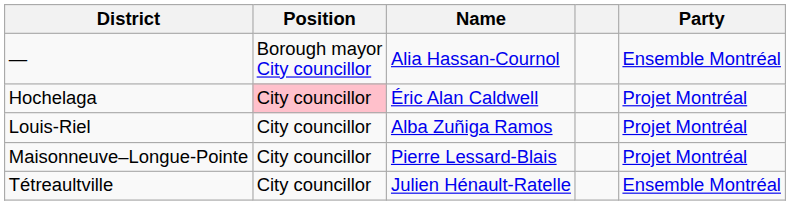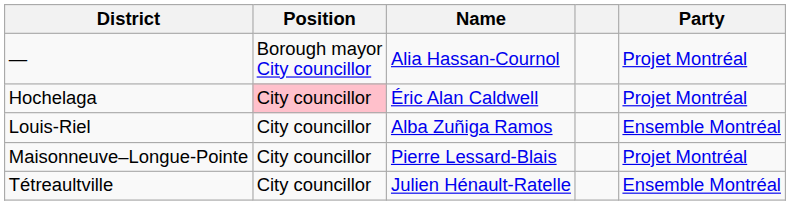 <table class="wikitable" border="1">
 <tr>
 <th>District</th>
 <th>Position</th>
 <th>Name</th>
 <th width="30px"> </th>
 <th>Party</th>
 </tr>
 <tr>
 <td>—</td>
 <td>Borough mayor<br><a href='#'>City councillor</a></td>
 <td><a href='#'>Alia Hassan-Cournol</a></td>
 <td> </td>
-<td><a href='#'>Ensemble Montréal</a></td>
+<td><a href='#'>Projet Montréal</a></td>
 </tr>
 <tr>
 <td>Hochelaga</td>
 <td style="background: pink;">City councillor</td>
 <td><a href='#'>Éric Alan Caldwell</a></td>
 <td> </td>
 <td><a href='#'>Projet Montréal</a></td>
 </tr>
 <tr>
 <td>Louis-Riel</td>
 <td>City councillor</td>
 <td><a href='#'>Alba Zuñiga Ramos</a></td>
 <td> </td>
-<td><a href='#'>Projet Montréal</a></td>
+<td><a href='#'>Ensemble Montréal</a></td>
 </tr>
 <tr>
 <td>Maisonneuve–Longue-Pointe</td>
 <td>City councillor</td>
 <td><a href='#'>Pierre Lessard-Blais</a></td>
 <td> </td>
 <td><a href='#'>Projet Montréal</a></td>
 </tr>
 <tr>
 <td>Tétreaultville</td>
 <td>City councillor</td>
 <td><a href='#'>Julien Hénault-Ratelle</a></td>
 <td> </td>
 <td><a href='#'>Ensemble Montréal</a></td>
 </tr>
 </table>
